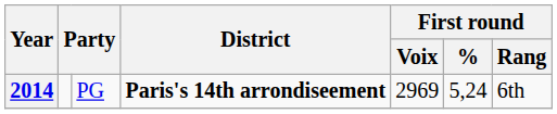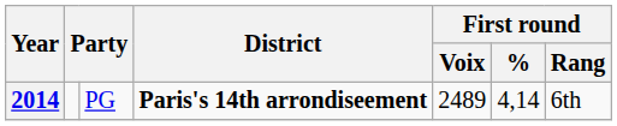 <table class="wikitable">
 <tr>
 <th rowspan="2" scope="col">Year</th>
 <th colspan="2" rowspan="2" scope="col">Party</th>
 <th rowspan="2" scope="col">District</th>
 <th colspan="3" scope="col">First round</th>
 </tr>
 <tr>
 <th scope="col">Voix</th>
 <th scope="col">%</th>
 <th scope="col">Rang</th>
 </tr>
 <tr>
 <th scope="row"><a href='#'>2014</a></th>
 <td></td>
 <td><a href='#'>PG</a></td>
 <td><strong>Paris's 14th arrondiseement</strong></td>
-<td>2969</td>
-<td>5,24</td>
+<td>2489</td>
+<td>4,14</td>
 <td>6th</td>
 </tr>
 <tr>
 </tr>
 </table>
